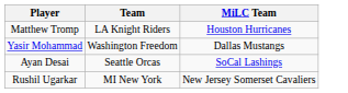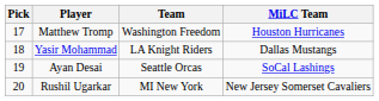 <table class="wikitable plainrowheaders" style="text-align:center;">
 <tr>
+<th scope="col">Pick</th>
 <th scope="col">Player</th>
 <th scope="col">Team</th>
 <th scope="col"><a href='#'>MiLC</a> Team</th>
 </tr>
 <tr>
+<td scope="row">17</td>
 <td>Matthew Tromp</td>
-<td>LA Knight Riders</td>
+<td>Washington Freedom</td>
 <td><a href='#'>Houston Hurricanes</a></td>
 </tr>
 <tr>
+<td scope="row">18</td>
 <td><a href='#'>Yasir Mohammad</a></td>
-<td>Washington Freedom</td>
+<td>LA Knight Riders</td>
 <td>Dallas Mustangs</td>
 </tr>
 <tr>
+<td scope="row">19</td>
 <td>Ayan Desai</td>
 <td>Seattle Orcas</td>
 <td><a href='#'>SoCal Lashings</a></td>
 </tr>
 <tr>
+<td scope="row">20</td>
 <td>Rushil Ugarkar</td>
 <td>MI New York</td>
 <td>New Jersey Somerset Cavaliers</td>
 </tr>
 </table>
